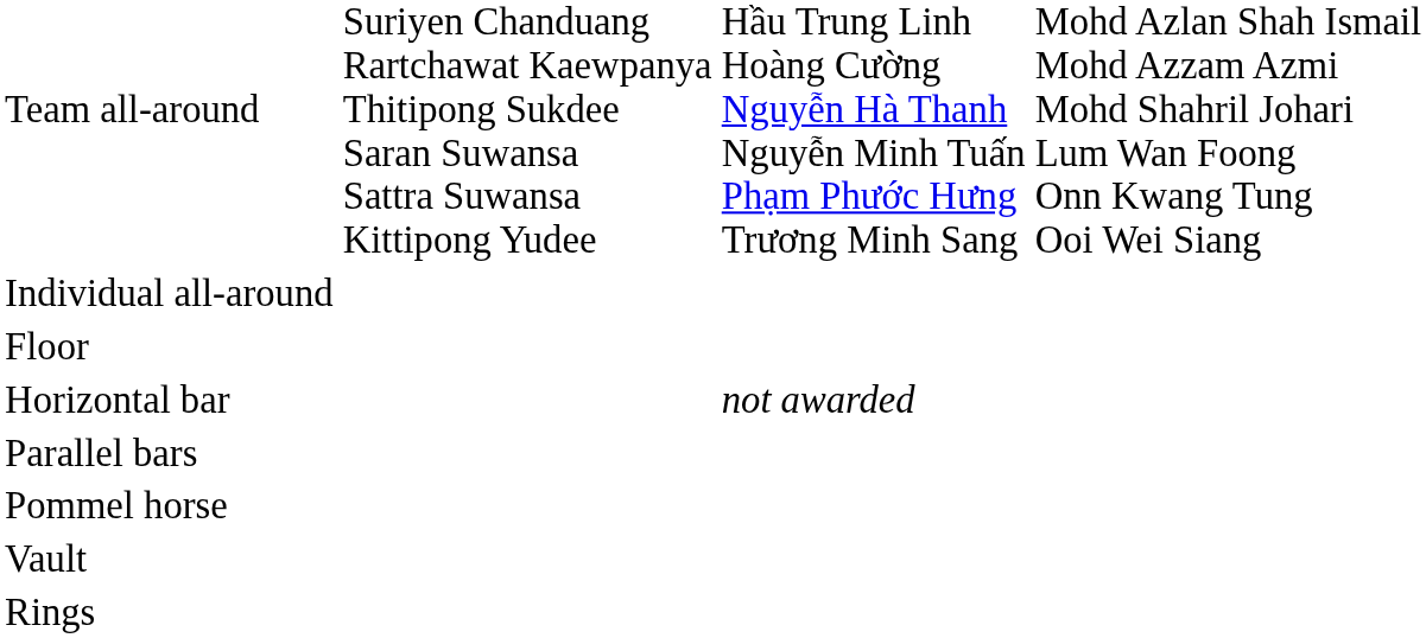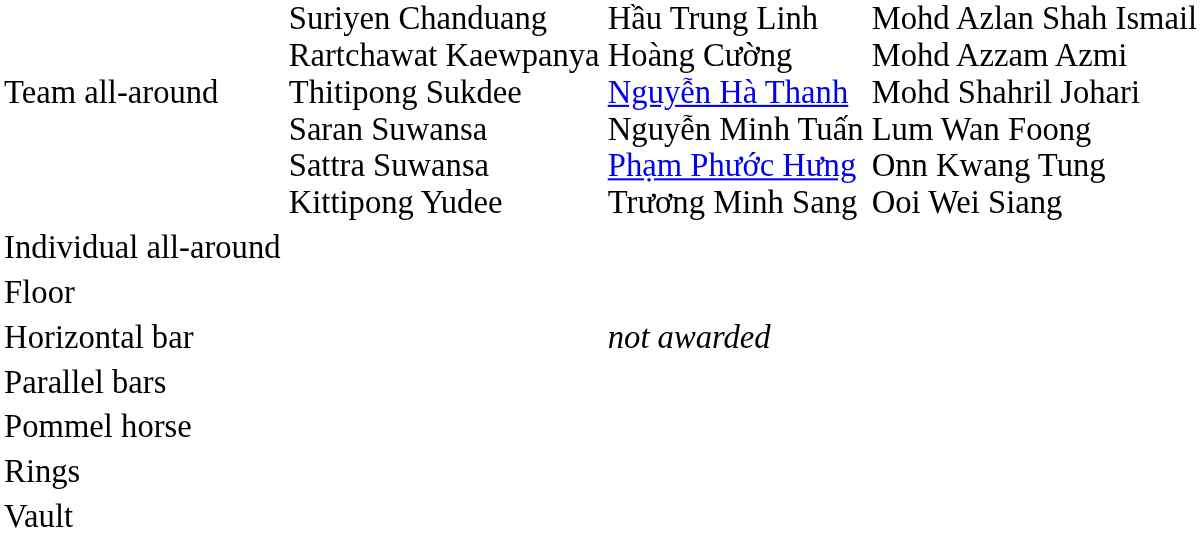 <table>
 <tr>
 <td>Team all-around</td>
 <td><br>Suriyen Chanduang<br>Rartchawat Kaewpanya<br>Thitipong Sukdee<br>Saran Suwansa<br>Sattra Suwansa<br>Kittipong Yudee</td>
 <td><br>Hầu Trung Linh<br>Hoàng Cường<br><a href='#'>Nguyễn Hà Thanh</a><br>Nguyễn Minh Tuấn<br><a href='#'>Phạm Phước Hưng</a><br>Trương Minh Sang</td>
 <td nowrap=true><br>Mohd Azlan Shah Ismail<br>Mohd Azzam Azmi<br>Mohd Shahril Johari<br>Lum Wan Foong<br>Onn Kwang Tung<br>Ooi Wei Siang</td>
 </tr>
 <tr>
 <td>Individual all-around</td>
 <td></td>
 <td></td>
 <td></td>
 </tr>
 <tr>
 <td>Floor</td>
 <td></td>
 <td></td>
 <td></td>
 </tr>
 <tr>
 <td rowspan=2>Horizontal bar</td>
 <td></td>
 <td rowspan=2><em>not awarded</em></td>
 <td rowspan=2></td>
 </tr>
 <tr>
 <td></td>
 </tr>
 <tr>
 <td>Parallel bars</td>
 <td></td>
 <td></td>
 <td nowrap=true></td>
 </tr>
 <tr>
 <td>Pommel horse</td>
 <td></td>
 <td></td>
 <td></td>
 </tr>
 <tr>
+<td>Rings</td>
+<td></td>
+<td></td>
+<td></td>
+</tr>
+<tr>
 <td>Vault</td>
 <td nowrap=true></td>
 <td nowrap=true></td>
 <td></td>
 </tr>
-<tr>
-<td>Rings</td>
-<td></td>
-<td></td>
-<td></td>
-</tr>
 </table>
